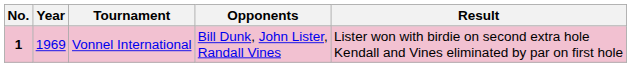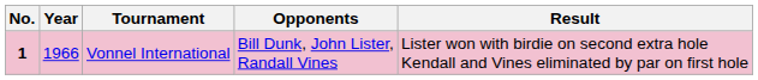 <table class="wikitable" style="font-size:95%;">
 <tr>
 <th>No.</th>
 <th>Year</th>
 <th>Tournament</th>
 <th>Opponents</th>
 <th>Result</th>
 </tr>
 <tr style="background:#F2C1D1;">
 <td align=center><strong>1</strong></td>
-<td><a href='#'>1969</a></td>
+<td><a href='#'>1966</a></td>
 <td><a href='#'>Vonnel International</a></td>
 <td> <a href='#'>Bill Dunk</a>,  <a href='#'>John Lister</a>,<br> <a href='#'>Randall Vines</a></td>
 <td>Lister won with birdie on second extra hole<br>Kendall and Vines eliminated by par on first hole</td>
 </tr>
 </table>
